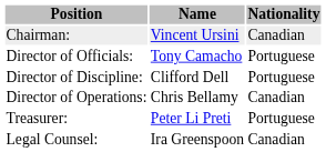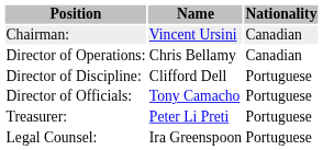 <table class="toccolours">
 <tr>
 <th style="background:silver;">Position</th>
 <th style="background:silver;">Name</th>
 <th style="background:silver;">Nationality</th>
 </tr>
 <tr style="background:#eee;">
 <td>Chairman:</td>
 <td><a href='#'>Vincent Ursini</a></td>
 <td> Canadian</td>
 </tr>
 <tr>
-<td>Director of Officials:</td>
-<td><a href='#'>Tony Camacho</a></td>
-<td> Portuguese</td>
+<td>Director of Operations:</td>
+<td>Chris Bellamy</td>
+<td> Canadian</td>
 </tr>
 <tr>
 <td>Director of Discipline:</td>
 <td>Clifford Dell</td>
 <td> Portuguese</td>
 </tr>
 <tr>
-<td>Director of Operations:</td>
-<td>Chris Bellamy</td>
-<td> Canadian</td>
+<td>Director of Officials:</td>
+<td><a href='#'>Tony Camacho</a></td>
+<td> Portuguese</td>
 </tr>
 <tr>
 <td>Treasurer:</td>
 <td><a href='#'>Peter Li Preti</a></td>
 <td> Portuguese</td>
 </tr>
 <tr>
 <td>Legal Counsel:</td>
 <td>Ira Greenspoon</td>
-<td> Canadian</td>
+<td> Portuguese</td>
 </tr>
 </table>
